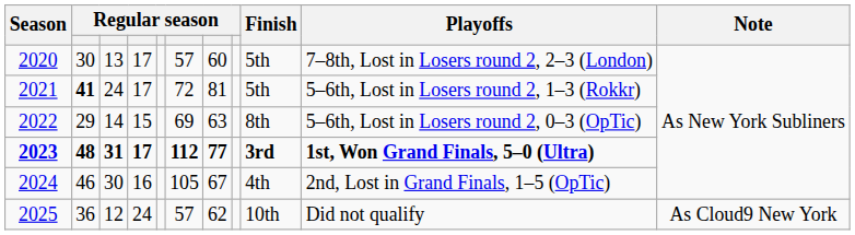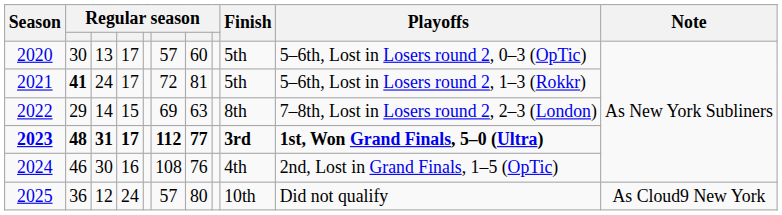 <table class="wikitable" style="text-align:center;">
 <tr>
 <th rowspan="2">Season</th>
 <th colspan="7">Regular season</th>
 <th rowspan="2">Finish</th>
 <th rowspan="2">Playoffs</th>
 <th rowspan="2">Note</th>
 </tr>
 <tr>
 <th></th>
 <th></th>
 <th></th>
 <th></th>
 <th></th>
 <th></th>
 <th></th>
 </tr>
 <tr>
 <td><a href='#'>2020</a></td>
 <td>30</td>
 <td>13</td>
 <td>17</td>
 <td></td>
 <td>57</td>
 <td>60</td>
 <td></td>
 <td align=left>5th</td>
-<td align=left>7–8th, Lost in <a href='#'>Losers round 2</a>, 2–3 (<a href='#'>London</a>)</td>
+<td align=left>5–6th, Lost in <a href='#'>Losers round 2</a>, 0–3 (<a href='#'>OpTic</a>)</td>
 <td rowspan="5">As New York Subliners</td>
 </tr>
 <tr>
 <td><a href='#'>2021</a></td>
 <td><strong>41</strong></td>
 <td>24</td>
 <td>17</td>
 <td></td>
 <td>72</td>
 <td>81</td>
 <td></td>
 <td align=left>5th</td>
 <td align=left>5–6th, Lost in <a href='#'>Losers round 2</a>, 1–3 (<a href='#'>Rokkr</a>)</td>
 </tr>
 <tr>
 <td><a href='#'>2022</a></td>
 <td>29</td>
 <td>14</td>
 <td>15</td>
 <td></td>
 <td>69</td>
 <td>63</td>
 <td></td>
 <td align=left>8th</td>
-<td align=left>5–6th, Lost in <a href='#'>Losers round 2</a>, 0–3 (<a href='#'>OpTic</a>)</td>
+<td align=left>7–8th, Lost in <a href='#'>Losers round 2</a>, 2–3 (<a href='#'>London</a>)</td>
 </tr>
 <tr>
 <td><strong><a href='#'>2023</a></strong></td>
 <td><strong>48</strong></td>
 <td><strong>31</strong></td>
 <td><strong>17</strong></td>
 <td><strong></strong></td>
 <td><strong>112</strong></td>
 <td><strong>77</strong></td>
 <td><strong></strong></td>
 <td align=left><strong>3rd</strong></td>
 <td align=left><strong>1st, Won <a href='#'>Grand Finals</a>, 5–0 (<a href='#'>Ultra</a>)</strong></td>
 </tr>
 <tr>
 <td><a href='#'>2024</a></td>
 <td>46</td>
 <td>30</td>
 <td>16</td>
 <td></td>
-<td>105</td>
-<td>67</td>
+<td>108</td>
+<td>76</td>
 <td></td>
 <td align=left>4th</td>
 <td align=left>2nd, Lost in <a href='#'>Grand Finals</a>, 1–5 (<a href='#'>OpTic</a>)</td>
 </tr>
 <tr>
 <td><a href='#'>2025</a></td>
 <td>36</td>
 <td>12</td>
 <td>24</td>
 <td></td>
 <td>57</td>
-<td>62</td>
+<td>80</td>
 <td></td>
 <td align=left>10th</td>
 <td align=left>Did not qualify</td>
 <td rowspan="1">As Cloud9 New York</td>
 </tr>
 </table>
